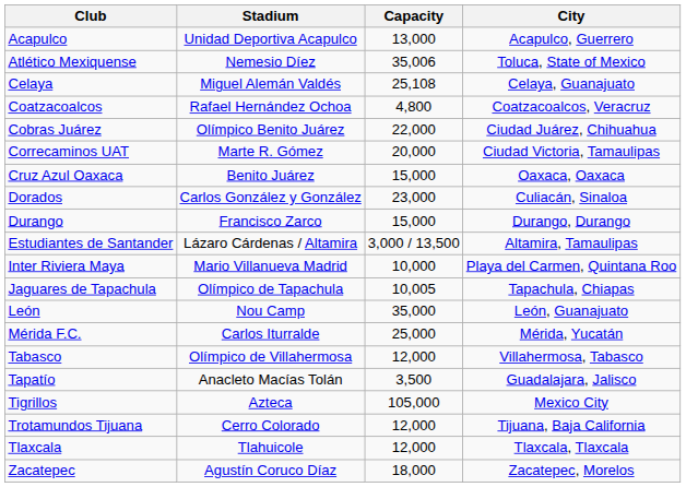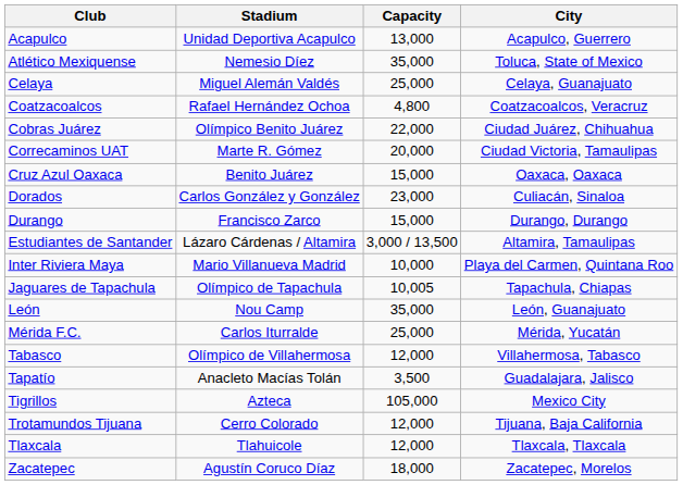 <table class="wikitable">
 <tr>
 <th align=center>Club</th>
 <th>Stadium</th>
 <th>Capacity</th>
 <th>City</th>
 </tr>
 <tr>
 <td><a href='#'>Acapulco</a></td>
 <td align="center"><a href='#'>Unidad Deportiva Acapulco</a></td>
 <td align="center">13,000</td>
 <td align="center"><a href='#'>Acapulco</a>, <a href='#'>Guerrero</a></td>
 </tr>
 <tr>
 <td><a href='#'>Atlético Mexiquense</a></td>
 <td align="center"><a href='#'>Nemesio Díez</a></td>
-<td align="center">35,006</td>
+<td align="center">35,000</td>
 <td align="center"><a href='#'>Toluca</a>, <a href='#'>State of Mexico</a></td>
 </tr>
 <tr>
 <td><a href='#'>Celaya</a></td>
 <td align="center"><a href='#'>Miguel Alemán Valdés</a></td>
-<td align="center">25,108</td>
+<td align="center">25,000</td>
 <td align="center"><a href='#'>Celaya</a>, <a href='#'>Guanajuato</a></td>
 </tr>
 <tr>
 <td><a href='#'>Coatzacoalcos</a></td>
 <td align="center"><a href='#'>Rafael Hernández Ochoa</a></td>
 <td align="center">4,800</td>
 <td align="center"><a href='#'>Coatzacoalcos</a>, <a href='#'>Veracruz</a></td>
 </tr>
 <tr>
 <td><a href='#'>Cobras Juárez</a></td>
 <td align="center"><a href='#'>Olímpico Benito Juárez</a></td>
 <td align="center">22,000</td>
 <td align="center"><a href='#'>Ciudad Juárez</a>, <a href='#'>Chihuahua</a></td>
 </tr>
 <tr>
 <td><a href='#'>Correcaminos UAT</a></td>
 <td align="center"><a href='#'>Marte R. Gómez</a></td>
 <td align="center">20,000</td>
 <td align="center"><a href='#'>Ciudad Victoria</a>, <a href='#'>Tamaulipas</a></td>
 </tr>
 <tr>
 <td><a href='#'>Cruz Azul Oaxaca</a></td>
 <td align="center"><a href='#'>Benito Juárez</a></td>
 <td align="center">15,000</td>
 <td align="center"><a href='#'>Oaxaca</a>, <a href='#'>Oaxaca</a></td>
 </tr>
 <tr>
 <td><a href='#'>Dorados</a></td>
 <td align="center"><a href='#'>Carlos González y González</a></td>
 <td align="center">23,000</td>
 <td align="center"><a href='#'>Culiacán</a>, <a href='#'>Sinaloa</a></td>
 </tr>
 <tr>
 <td><a href='#'>Durango</a></td>
 <td align="center"><a href='#'>Francisco Zarco</a></td>
 <td align="center">15,000</td>
 <td align="center"><a href='#'>Durango</a>, <a href='#'>Durango</a></td>
 </tr>
 <tr>
 <td><a href='#'>Estudiantes de Santander</a></td>
 <td align="center">Lázaro Cárdenas / <a href='#'>Altamira</a></td>
 <td align="center">3,000 / 13,500</td>
 <td align="center"><a href='#'>Altamira</a>, <a href='#'>Tamaulipas</a></td>
 </tr>
 <tr>
 <td><a href='#'>Inter Riviera Maya</a></td>
 <td align="center"><a href='#'>Mario Villanueva Madrid</a></td>
 <td align="center">10,000</td>
 <td align="center"><a href='#'>Playa del Carmen</a>, <a href='#'>Quintana Roo</a></td>
 </tr>
 <tr>
 <td><a href='#'>Jaguares de Tapachula</a></td>
 <td align="center"><a href='#'>Olímpico de Tapachula</a></td>
 <td align="center">10,005</td>
 <td align="center"><a href='#'>Tapachula</a>, <a href='#'>Chiapas</a></td>
 </tr>
 <tr>
 <td><a href='#'>León</a></td>
 <td align="center"><a href='#'>Nou Camp</a></td>
 <td align="center">35,000</td>
 <td align="center"><a href='#'>León</a>, <a href='#'>Guanajuato</a></td>
 </tr>
 <tr>
 <td><a href='#'>Mérida F.C.</a></td>
 <td align="center"><a href='#'>Carlos Iturralde</a></td>
 <td align="center">25,000</td>
 <td align="center"><a href='#'>Mérida</a>, <a href='#'>Yucatán</a></td>
 </tr>
 <tr>
 <td><a href='#'>Tabasco</a></td>
 <td align="center"><a href='#'>Olímpico de Villahermosa</a></td>
 <td align="center">12,000</td>
 <td align="center"><a href='#'>Villahermosa</a>, <a href='#'>Tabasco</a></td>
 </tr>
 <tr>
 <td><a href='#'>Tapatío</a></td>
 <td align="center">Anacleto Macías Tolán</td>
 <td align="center">3,500</td>
 <td align="center"><a href='#'>Guadalajara</a>, <a href='#'>Jalisco</a></td>
 </tr>
 <tr>
 <td><a href='#'>Tigrillos</a></td>
 <td align="center"><a href='#'>Azteca</a></td>
 <td align="center">105,000</td>
 <td align="center"><a href='#'>Mexico City</a></td>
 </tr>
 <tr>
 <td><a href='#'>Trotamundos Tijuana</a></td>
 <td align="center"><a href='#'>Cerro Colorado</a></td>
 <td align="center">12,000</td>
 <td align="center"><a href='#'>Tijuana</a>, <a href='#'>Baja California</a></td>
 </tr>
 <tr>
 <td><a href='#'>Tlaxcala</a></td>
 <td align="center"><a href='#'>Tlahuicole</a></td>
 <td align="center">12,000</td>
 <td align="center"><a href='#'>Tlaxcala</a>, <a href='#'>Tlaxcala</a></td>
 </tr>
 <tr>
 <td><a href='#'>Zacatepec</a></td>
 <td align="center"><a href='#'>Agustín Coruco Díaz</a></td>
 <td align="center">18,000</td>
 <td align="center"><a href='#'>Zacatepec</a>, <a href='#'>Morelos</a></td>
 </tr>
 </table>
